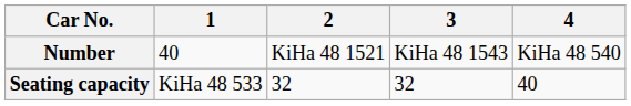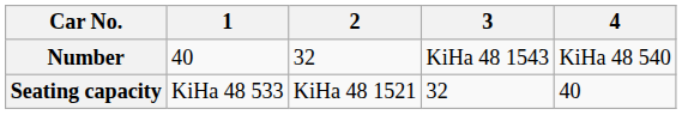 <table class="wikitable">
 <tr>
 <th>Car No.</th>
 <th>1</th>
 <th>2</th>
 <th>3</th>
 <th>4</th>
 </tr>
 <tr>
 <th>Number</th>
 <td>40</td>
-<td>KiHa 48 1521</td>
+<td>32</td>
 <td>KiHa 48 1543</td>
 <td>KiHa 48 540</td>
 </tr>
 <tr>
 <th>Seating capacity</th>
 <td>KiHa 48 533</td>
-<td>32</td>
+<td>KiHa 48 1521</td>
 <td>32</td>
 <td>40</td>
 </tr>
 </table>
